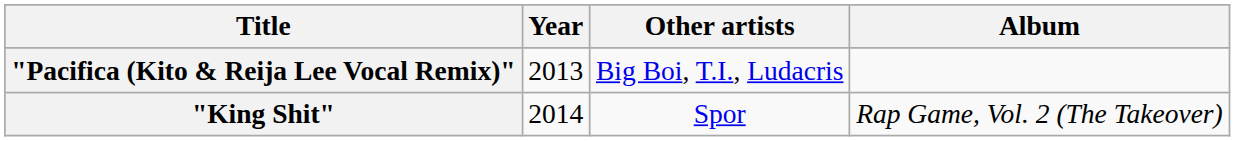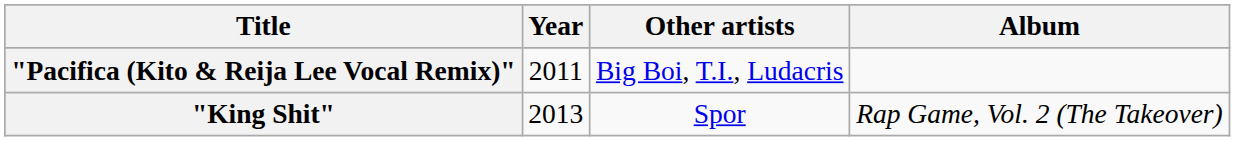 <table class="wikitable sortable plainrowheaders" style="text-align: center;">
 <tr>
 <th scope="col">Title</th>
 <th scope="col">Year</th>
 <th scope="col">Other artists</th>
 <th scope="col">Album</th>
 </tr>
 <tr>
 <th scope="row">"Pacifica (Kito & Reija Lee Vocal Remix)"</th>
-<td>2013</td>
+<td>2011</td>
 <td><a href='#'>Big Boi</a>, <a href='#'>T.I.</a>, <a href='#'>Ludacris</a></td>
 <td></td>
 </tr>
 <tr>
 <th scope="row">"King Shit"</th>
-<td>2014</td>
+<td>2013</td>
 <td><a href='#'>Spor</a></td>
 <td><em>Rap Game, Vol. 2 (The Takeover)</em></td>
 </tr>
 </table>
